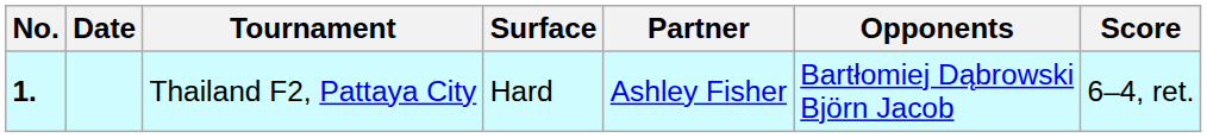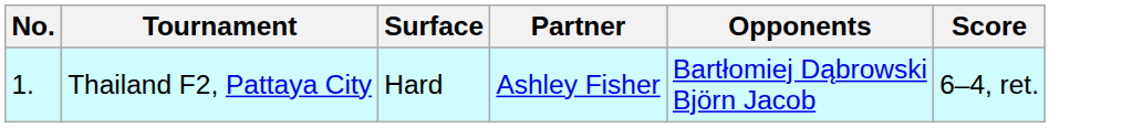 <table class="sortable wikitable">
 <tr>
 <th>No.</th>
-<th>Date</th>
 <th>Tournament</th>
 <th>Surface</th>
 <th>Partner</th>
 <th>Opponents</th>
 <th class="unsortable">Score</th>
 </tr>
 <tr style="background:#cffcff;">
-<td><strong>1.</strong></td>
-<td></td>
+<td>1.</td>
 <td>Thailand F2, <a href='#'>Pattaya City</a></td>
 <td>Hard</td>
 <td> <a href='#'>Ashley Fisher</a></td>
 <td> <a href='#'>Bartłomiej Dąbrowski</a> <br>  <a href='#'>Björn Jacob</a></td>
 <td>6–4, ret.</td>
 </tr>
 </table>
